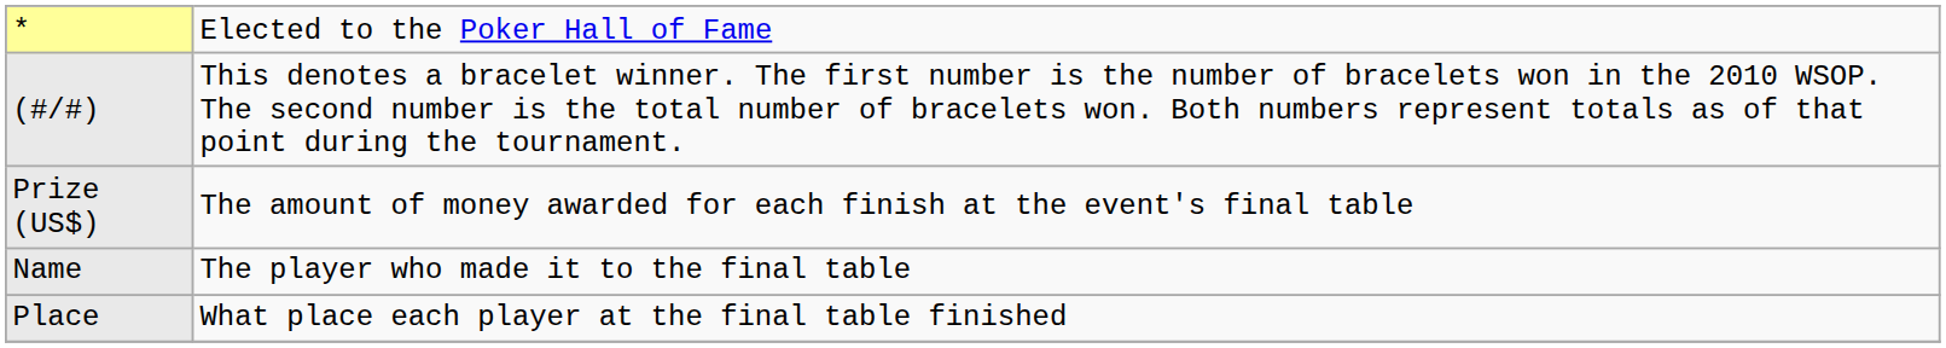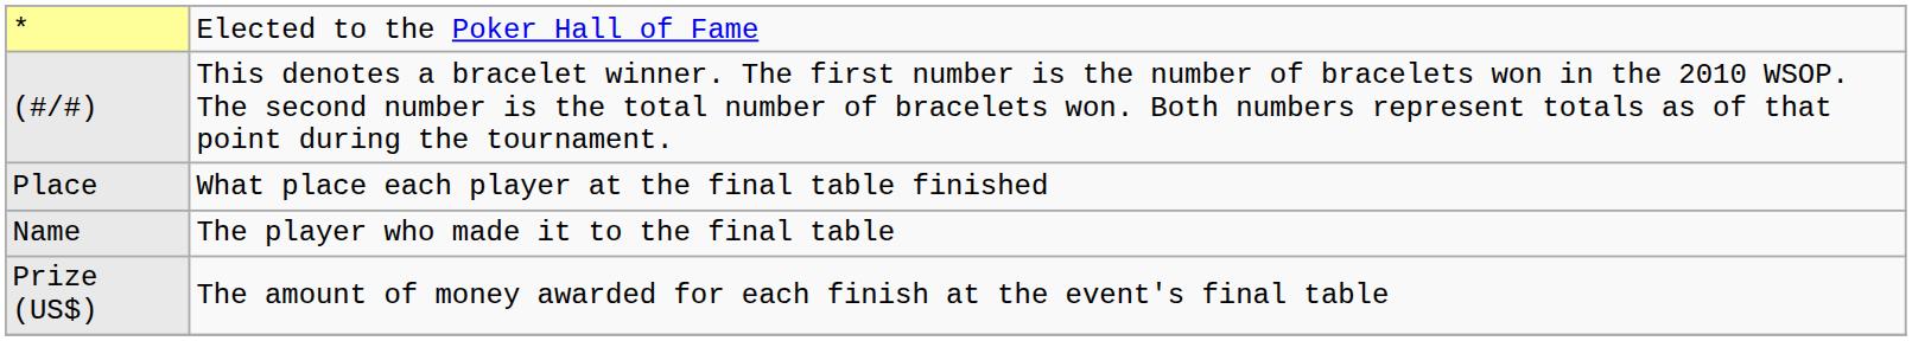 <table class="wikitable">
 <tr>
 <td style="background-color:#FFFF99; width:6em;">*</td>
 <td>Elected to the <a href='#'>Poker Hall of Fame</a></td>
 </tr>
 <tr>
 <td style="background-color: #E9E9E9;">(#/#)</td>
 <td>This denotes a bracelet winner.  The first number is the number of bracelets won in the 2010 WSOP. The second number is the total number of bracelets won. Both numbers represent totals as of that point during the tournament.</td>
 </tr>
 <tr>
-<td style="background: #E9E9E9;">Prize (US$)</td>
-<td>The amount of money awarded for each finish at the event's final table</td>
+<td style="background: #E9E9E9;">Place</td>
+<td>What place each player at the final table finished</td>
 </tr>
 <tr>
 <td style="background: #E9E9E9;">Name</td>
 <td>The player who made it to the final table</td>
 </tr>
 <tr>
-<td style="background: #E9E9E9;">Place</td>
-<td>What place each player at the final table finished</td>
+<td style="background: #E9E9E9;">Prize (US$)</td>
+<td>The amount of money awarded for each finish at the event's final table</td>
 </tr>
 <tr>
 </tr>
 </table>
